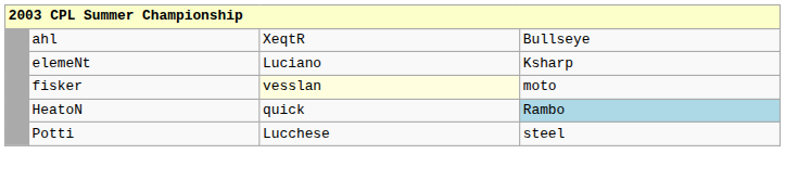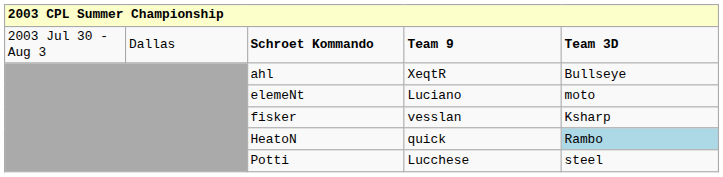 <table class="wikitable collapsible collapsed"  style="font-size:90%; margin:0; width:650px;">
 <tr>
 <th colspan="5" style="background:#fcffca;text-align:left;">2003 CPL Summer Championship</th>
+</tr>
+<tr>
+<td style="width:17%;">2003 Jul 30 - Aug 3</td>
+<td style="width:17%;"> Dallas</td>
+<td style="width:22%;"> <strong>Schroet Kommando</strong></td>
+<td style="width:22%;"> <strong>Team 9</strong></td>
+<td style="width:22%;"> <strong>Team 3D</strong></td>
 </tr>
 <tr>
 <td colspan="2" rowspan="5" style="background:#aaa;"></td>
 <td> ahl</td>
 <td> XeqtR</td>
 <td> Bullseye</td>
 </tr>
 <tr>
 <td> elemeNt</td>
 <td> Luciano</td>
-<td> Ksharp</td>
+<td> moto</td>
 </tr>
 <tr>
 <td> fisker</td>
-<td style="background: lightyellow;"> vesslan</td>
-<td> moto</td>
+<td> vesslan</td>
+<td> Ksharp</td>
 </tr>
 <tr>
 <td> HeatoN</td>
 <td> quick</td>
 <td style="background: lightblue;"> Rambo</td>
 </tr>
 <tr>
 <td> Potti</td>
 <td> Lucchese</td>
 <td> steel</td>
 </tr>
 </table>
